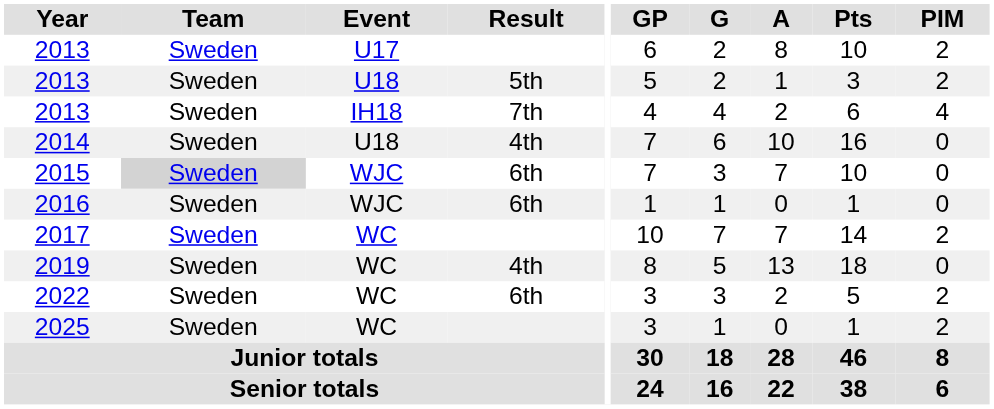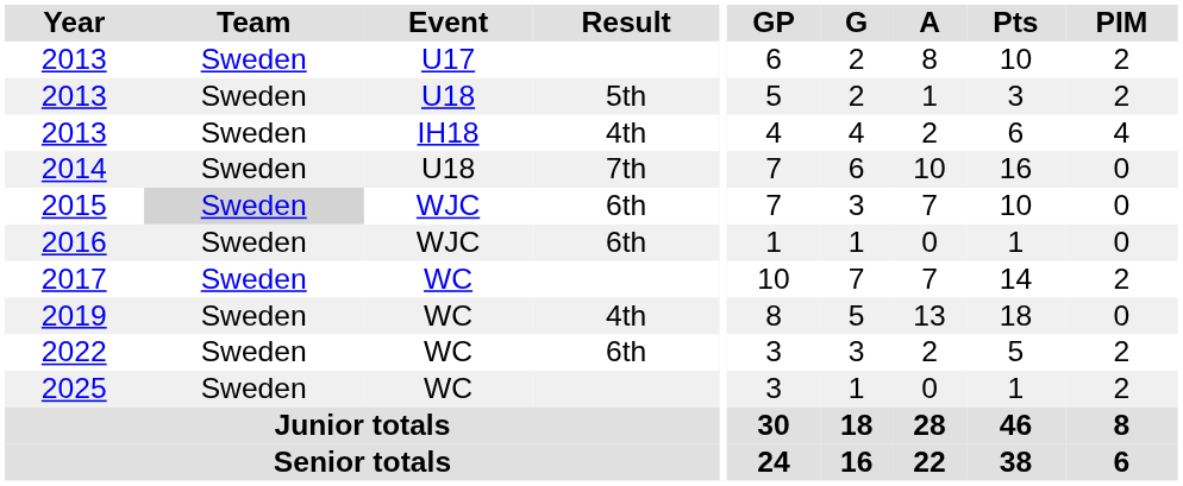 <table border="0" cellpadding="1" cellspacing="0" ID="Table4" style="text-align:center; width:40em;">
 <tr bgcolor="#e0e0e0">
 <th>Year</th>
 <th>Team</th>
 <th>Event</th>
 <th>Result</th>
 <th rowspan="102" bgcolor="#ffffff"></th>
 <th>GP</th>
 <th>G</th>
 <th>A</th>
 <th>Pts</th>
 <th>PIM</th>
 </tr>
 <tr>
 <td><a href='#'>2013</a></td>
 <td><a href='#'>Sweden</a></td>
 <td><a href='#'>U17</a></td>
 <td></td>
 <td>6</td>
 <td>2</td>
 <td>8</td>
 <td>10</td>
 <td>2</td>
 </tr>
 <tr bgcolor="#f0f0f0">
 <td><a href='#'>2013</a></td>
 <td>Sweden</td>
 <td><a href='#'>U18</a></td>
 <td>5th</td>
 <td>5</td>
 <td>2</td>
 <td>1</td>
 <td>3</td>
 <td>2</td>
 </tr>
 <tr>
 <td><a href='#'>2013</a></td>
 <td>Sweden</td>
 <td><a href='#'>IH18</a></td>
-<td>7th</td>
+<td>4th</td>
 <td>4</td>
 <td>4</td>
 <td>2</td>
 <td>6</td>
 <td>4</td>
 </tr>
 <tr bgcolor="#f0f0f0">
 <td><a href='#'>2014</a></td>
 <td>Sweden</td>
 <td>U18</td>
-<td>4th</td>
+<td>7th</td>
 <td>7</td>
 <td>6</td>
 <td>10</td>
 <td>16</td>
 <td>0</td>
 </tr>
 <tr>
 <td><a href='#'>2015</a></td>
 <td style="background: lightgrey;"><a href='#'>Sweden</a></td>
 <td><a href='#'>WJC</a></td>
 <td>6th</td>
 <td>7</td>
 <td>3</td>
 <td>7</td>
 <td>10</td>
 <td>0</td>
 </tr>
 <tr bgcolor="#f0f0f0">
 <td><a href='#'>2016</a></td>
 <td>Sweden</td>
 <td>WJC</td>
 <td>6th</td>
 <td>1</td>
 <td>1</td>
 <td>0</td>
 <td>1</td>
 <td>0</td>
 </tr>
 <tr>
 <td><a href='#'>2017</a></td>
 <td><a href='#'>Sweden</a></td>
 <td><a href='#'>WC</a></td>
 <td></td>
 <td>10</td>
 <td>7</td>
 <td>7</td>
 <td>14</td>
 <td>2</td>
 </tr>
 <tr bgcolor="#f0f0f0">
 <td><a href='#'>2019</a></td>
 <td>Sweden</td>
 <td>WC</td>
 <td>4th</td>
 <td>8</td>
 <td>5</td>
 <td>13</td>
 <td>18</td>
 <td>0</td>
 </tr>
 <tr>
 <td><a href='#'>2022</a></td>
 <td>Sweden</td>
 <td>WC</td>
 <td>6th</td>
 <td>3</td>
 <td>3</td>
 <td>2</td>
 <td>5</td>
 <td>2</td>
 </tr>
 <tr bgcolor="#f0f0f0">
 <td><a href='#'>2025</a></td>
 <td>Sweden</td>
 <td>WC</td>
 <td></td>
 <td>3</td>
 <td>1</td>
 <td>0</td>
 <td>1</td>
 <td>2</td>
 </tr>
 <tr bgcolor="#e0e0e0">
 <th colspan="4">Junior totals</th>
 <th>30</th>
 <th>18</th>
 <th>28</th>
 <th>46</th>
 <th>8</th>
 </tr>
 <tr bgcolor="#e0e0e0">
 <th colspan="4">Senior totals</th>
 <th>24</th>
 <th>16</th>
 <th>22</th>
 <th>38</th>
 <th>6</th>
 </tr>
 </table>
